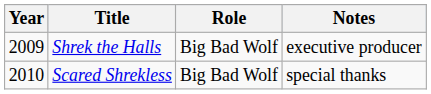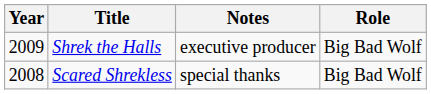 <table class="wikitable">
 <tr style="background:#b0c4de; text-align:center;">
 <th>Year</th>
 <th>Title</th>
+<th>Notes</th>
 <th>Role</th>
-<th>Notes</th>
 </tr>
 <tr>
 <td>2009</td>
 <td><em><a href='#'>Shrek the Halls</a></em></td>
+<td>executive producer</td>
 <td>Big Bad Wolf</td>
-<td>executive producer</td>
 </tr>
 <tr>
-<td>2010</td>
+<td>2008</td>
 <td><em><a href='#'>Scared Shrekless</a></em></td>
+<td>special thanks</td>
 <td>Big Bad Wolf</td>
-<td>special thanks</td>
 </tr>
 </table>
